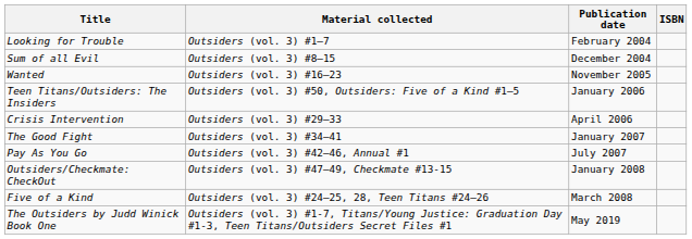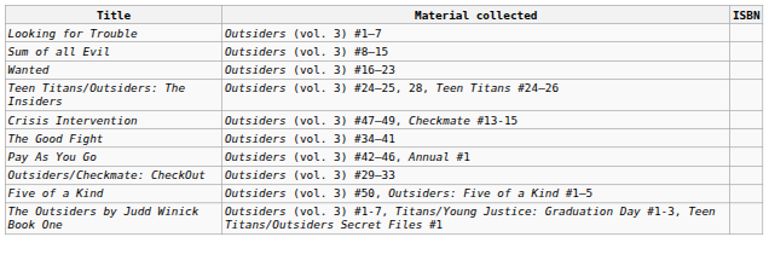 <table class="wikitable">
 <tr>
 <th>Title</th>
 <th>Material collected</th>
-<th>Publication date</th>
 <th>ISBN</th>
 </tr>
 <tr>
 <td valign="top"><em>Looking for Trouble</em></td>
 <td valign="top"><em>Outsiders</em> (vol. 3) #1–7</td>
-<td valign="top">February 2004</td>
 <td valign="top"></td>
 </tr>
 <tr>
 <td valign="top"><em>Sum of all Evil</em></td>
 <td valign="top"><em>Outsiders</em> (vol. 3) #8–15</td>
-<td valign="top">December 2004</td>
 <td valign="top"></td>
 </tr>
 <tr>
 <td valign="top"><em>Wanted</em></td>
 <td valign="top"><em>Outsiders</em> (vol. 3) #16–23</td>
-<td valign="top">November 2005</td>
 <td valign="top"></td>
 </tr>
 <tr>
 <td valign="top"><em>Teen Titans/Outsiders: The Insiders</em></td>
-<td valign="top"><em>Outsiders</em> (vol. 3) #50, <em>Outsiders: Five of a Kind</em> #1–5</td>
-<td valign="top">January 2006</td>
+<td valign="top"><em>Outsiders</em> (vol. 3) #24–25, 28, <em>Teen Titans</em> #24–26</td>
 <td valign="top"></td>
 </tr>
 <tr>
 <td valign="top"><em>Crisis Intervention</em></td>
-<td valign="top"><em>Outsiders</em> (vol. 3) #29–33</td>
-<td valign="top">April 2006</td>
+<td valign="top"><em>Outsiders</em> (vol. 3) #47–49, <em>Checkmate</em> #13-15</td>
 <td valign="top"></td>
 </tr>
 <tr>
 <td valign="top"><em>The Good Fight</em></td>
 <td valign="top"><em>Outsiders</em> (vol. 3) #34–41</td>
-<td valign="top">January 2007</td>
 <td valign="top"></td>
 </tr>
 <tr>
 <td valign="top"><em>Pay As You Go</em></td>
 <td valign="top"><em>Outsiders</em> (vol. 3) #42–46, <em>Annual</em> #1</td>
-<td valign="top">July 2007</td>
 <td valign="top"></td>
 </tr>
 <tr>
 <td valign="top"><em>Outsiders/Checkmate: CheckOut</em></td>
-<td valign="top"><em>Outsiders</em> (vol. 3) #47–49, <em>Checkmate</em> #13-15</td>
-<td valign="top">January 2008</td>
+<td valign="top"><em>Outsiders</em> (vol. 3) #29–33</td>
 <td valign="top"></td>
 </tr>
 <tr>
 <td valign="top"><em>Five of a Kind</em></td>
-<td valign="top"><em>Outsiders</em> (vol. 3) #24–25, 28, <em>Teen Titans</em> #24–26</td>
-<td valign="top">March 2008</td>
+<td valign="top"><em>Outsiders</em> (vol. 3) #50, <em>Outsiders: Five of a Kind</em> #1–5</td>
 <td valign="top"></td>
 </tr>
 <tr>
 <td><em>The Outsiders by Judd Winick Book One</em></td>
 <td><em>Outsiders</em> (vol. 3) #1-7, <em>Titans/Young Justice: Graduation Day</em> #1-3, <em>Teen Titans/Outsiders Secret Files</em> #1</td>
-<td>May 2019</td>
 <td></td>
 </tr>
 </table>
